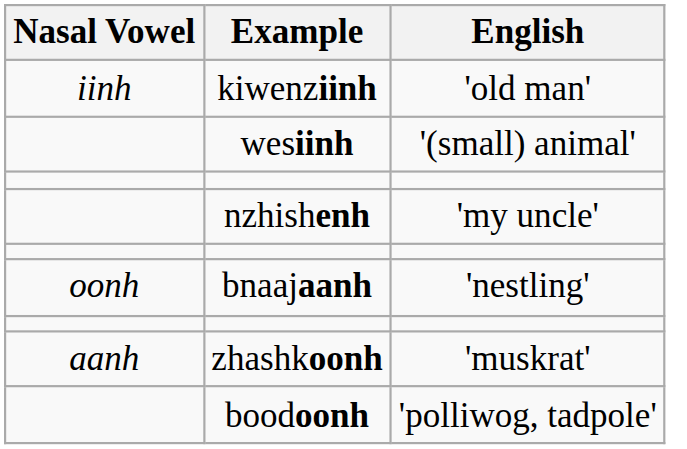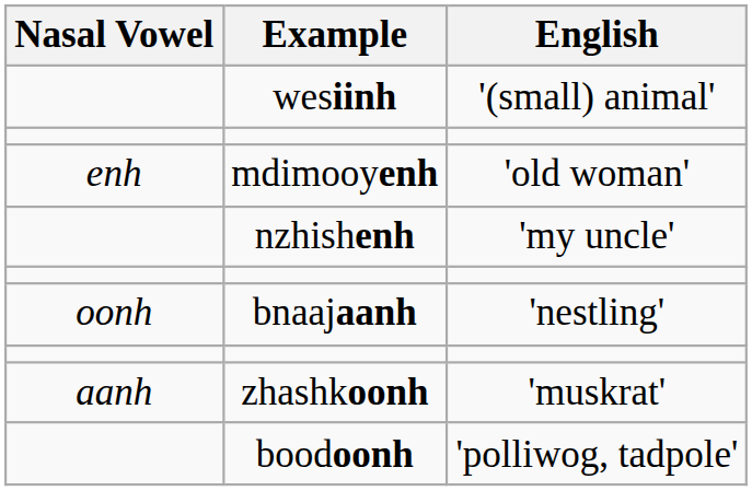 <table class="wikitable" style="text-align: center;">
 <tr>
 <th>Nasal Vowel</th>
 <th>Example</th>
 <th>English</th>
-</tr>
-<tr>
-<td><em>iinh</em></td>
-<td>kiwenz<strong>iinh</strong></td>
-<td>'old man'</td>
 </tr>
 <tr>
 <td></td>
 <td>wes<strong>iinh</strong></td>
 <td>'(small) animal'</td>
 </tr>
 <tr>
 <td></td>
 <td></td>
 <td></td>
+</tr>
+<tr>
+<td><em>enh</em></td>
+<td>mdimooy<strong>enh</strong></td>
+<td>'old woman'</td>
 </tr>
 <tr>
 <td></td>
 <td>nzhish<strong>enh</strong></td>
 <td>'my uncle'</td>
 </tr>
 <tr>
 <td></td>
 <td></td>
 <td></td>
 </tr>
 <tr>
 <td><em>oonh</em></td>
 <td>bnaaj<strong>aanh</strong></td>
 <td>'nestling'</td>
 </tr>
 <tr>
 <td></td>
 <td></td>
 <td></td>
 </tr>
 <tr>
 <td><em>aanh</em></td>
 <td>zhashk<strong>oonh</strong></td>
 <td>'muskrat'</td>
 </tr>
 <tr>
 <td></td>
 <td>bood<strong>oonh</strong></td>
 <td>'polliwog, tadpole'</td>
 </tr>
 </table>
